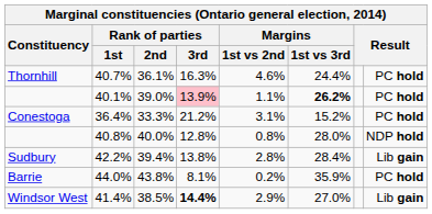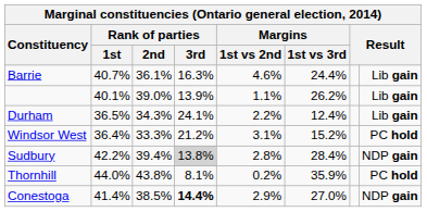 <table class="wikitable" style="text-align:right">
 <tr>
 <th colspan="8">Marginal constituencies (Ontario general election, 2014)</th>
 </tr>
 <tr>
 <th rowspan="2">Constituency</th>
 <th colspan="3">Rank of parties</th>
 <th colspan="2">Margins</th>
 <th rowspan="2" colspan="2">Result</th>
 </tr>
 <tr>
 <th>1st</th>
 <th>2nd</th>
 <th>3rd</th>
 <th>1st vs 2nd</th>
 <th>1st vs 3rd</th>
 </tr>
 <tr>
-<td style="text-align:left;"><a href='#'>Thornhill</a></td>
+<td style="text-align:left;"><a href='#'>Barrie</a></td>
 <td>40.7%</td>
 <td>36.1%</td>
 <td>16.3%</td>
 <td>4.6%</td>
 <td>24.4%</td>
 <td> </td>
-<td>PC <strong>hold</strong></td>
+<td>Lib <strong>gain</strong></td>
 </tr>
 <tr>
 <td style="text-align:left;"><a href='#'></a></td>
 <td>40.1%</td>
 <td>39.0%</td>
-<td style="background: pink;">13.9%</td>
+<td>13.9%</td>
 <td>1.1%</td>
-<td><strong>26.2%</strong></td>
+<td>26.2%</td>
 <td> </td>
-<td>PC <strong>hold</strong></td>
+<td>Lib <strong>gain</strong></td>
 </tr>
 <tr>
-<td style="text-align:left;"><a href='#'>Conestoga</a></td>
+<td style="text-align:left;"><a href='#'>Durham</a></td>
+<td>36.5%</td>
+<td>34.3%</td>
+<td>24.1%</td>
+<td>2.2%</td>
+<td>12.4%</td>
+<td> </td>
+<td>Lib <strong>gain</strong></td>
+</tr>
+<tr>
+<td style="text-align:left;"><a href='#'>Windsor West</a></td>
 <td>36.4%</td>
 <td>33.3%</td>
 <td>21.2%</td>
 <td>3.1%</td>
 <td>15.2%</td>
 <td> </td>
 <td>PC <strong>hold</strong></td>
 </tr>
 <tr>
-<td style="text-align:left;"><a href='#'></a></td>
-<td>40.8%</td>
-<td>40.0%</td>
-<td>12.8%</td>
-<td>0.8%</td>
-<td>28.0%</td>
-<td> </td>
-<td>NDP <strong>hold</strong></td>
-</tr>
-<tr>
 <td style="text-align:left;"><a href='#'>Sudbury</a></td>
 <td>42.2%</td>
 <td>39.4%</td>
-<td>13.8%</td>
+<td style="background: lightgrey;">13.8%</td>
 <td>2.8%</td>
 <td>28.4%</td>
 <td> </td>
-<td>Lib <strong>gain</strong></td>
+<td>NDP <strong>gain</strong></td>
 </tr>
 <tr>
-<td style="text-align:left;"><a href='#'>Barrie</a></td>
+<td style="text-align:left;"><a href='#'>Thornhill</a></td>
 <td>44.0%</td>
 <td>43.8%</td>
 <td>8.1%</td>
 <td>0.2%</td>
 <td>35.9%</td>
 <td> </td>
 <td>PC <strong>hold</strong></td>
 </tr>
 <tr>
-<td style="text-align:left;"><a href='#'>Windsor West</a></td>
+<td style="text-align:left;"><a href='#'>Conestoga</a></td>
 <td>41.4%</td>
 <td>38.5%</td>
 <td><strong>14.4%</strong></td>
 <td>2.9%</td>
 <td>27.0%</td>
 <td> </td>
-<td>Lib <strong>gain</strong></td>
+<td>NDP <strong>gain</strong></td>
 </tr>
 </table>
